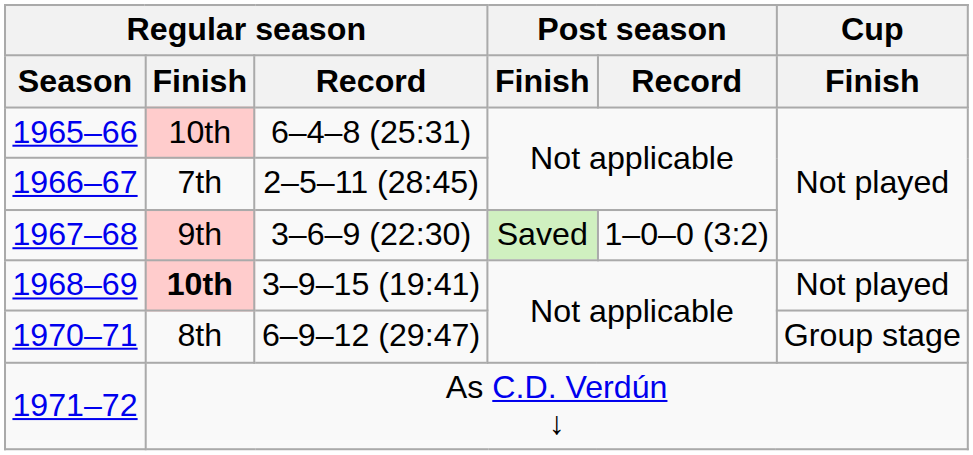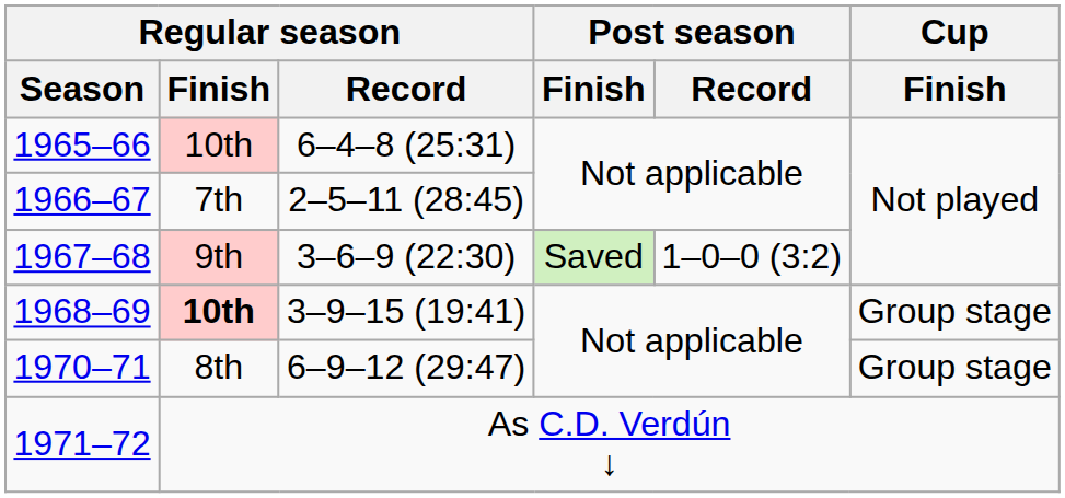 <table class="wikitable">
 <tr>
 <th colspan=3>Regular season</th>
 <th colspan=2>Post season</th>
 <th>Cup</th>
 </tr>
 <tr>
 <th>Season</th>
 <th>Finish</th>
 <th>Record</th>
 <th>Finish</th>
 <th>Record</th>
 <th>Finish</th>
 </tr>
 <tr align=center>
 <td><a href='#'>1965–66</a></td>
 <td bgcolor=FFCCCC>10th</td>
 <td>6–4–8 (25:31)</td>
 <td colspan=2 rowspan=2>Not applicable</td>
 <td rowspan=3>Not played</td>
 </tr>
 <tr align=center>
 <td><a href='#'>1966–67</a></td>
 <td>7th</td>
 <td>2–5–11 (28:45)</td>
 </tr>
 <tr align=center>
 <td><a href='#'>1967–68</a></td>
 <td bgcolor=FFCCCC>9th</td>
 <td>3–6–9 (22:30)</td>
 <td bgcolor=D0F0C0>Saved</td>
 <td>1–0–0 (3:2)</td>
 </tr>
 <tr align=center>
 <td><a href='#'>1968–69</a></td>
 <td bgcolor=FFCCCC><strong>10th</strong></td>
 <td>3–9–15 (19:41)</td>
 <td colspan=2 rowspan=2>Not applicable</td>
-<td>Not played</td>
+<td>Group stage</td>
 </tr>
 <tr align=center>
 <td><a href='#'>1970–71</a></td>
 <td>8th</td>
 <td>6–9–12 (29:47)</td>
 <td>Group stage</td>
 </tr>
 <tr align=center>
 <td><a href='#'>1971–72</a></td>
 <td colspan=5>As <a href='#'>C.D. Verdún</a><br>↓</td>
 </tr>
 </table>
